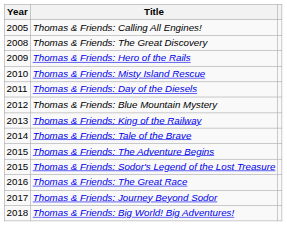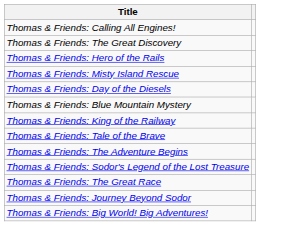 <table class="wikitable">
 <tr>
-<th>Year</th>
 <th>Title</th>
 <th></th>
 </tr>
 <tr>
-<td>2005</td>
 <td><em>Thomas & Friends: Calling All Engines!</em></td>
 <td></td>
 </tr>
 <tr>
-<td>2008</td>
 <td><em>Thomas & Friends: The Great Discovery</em></td>
 <td></td>
 </tr>
 <tr>
-<td>2009</td>
 <td><em><a href='#'>Thomas & Friends: Hero of the Rails</a></em></td>
 <td></td>
 </tr>
 <tr>
-<td>2010</td>
 <td><em><a href='#'>Thomas & Friends: Misty Island Rescue</a></em></td>
 <td></td>
 </tr>
 <tr>
-<td>2011</td>
 <td><em><a href='#'>Thomas & Friends: Day of the Diesels</a></em></td>
 <td></td>
 </tr>
 <tr>
-<td>2012</td>
 <td><em>Thomas & Friends: Blue Mountain Mystery</em></td>
 <td></td>
 </tr>
 <tr>
-<td>2013</td>
 <td><em><a href='#'>Thomas & Friends: King of the Railway</a></em></td>
 <td></td>
 </tr>
 <tr>
-<td>2014</td>
 <td><em><a href='#'>Thomas & Friends: Tale of the Brave</a></em></td>
 <td></td>
 </tr>
 <tr>
-<td>2015</td>
 <td><em><a href='#'>Thomas & Friends: The Adventure Begins</a></em></td>
 <td></td>
 </tr>
 <tr>
-<td>2015</td>
 <td><em><a href='#'>Thomas & Friends: Sodor's Legend of the Lost Treasure</a></em></td>
 <td></td>
 </tr>
 <tr>
-<td>2016</td>
 <td><em><a href='#'>Thomas & Friends: The Great Race</a></em></td>
 <td></td>
 </tr>
 <tr>
-<td>2017</td>
 <td><em><a href='#'>Thomas & Friends: Journey Beyond Sodor</a></em></td>
 <td></td>
 </tr>
 <tr>
-<td>2018</td>
 <td><em><a href='#'>Thomas & Friends: Big World! Big Adventures!</a></em></td>
 <td></td>
 </tr>
 </table>
